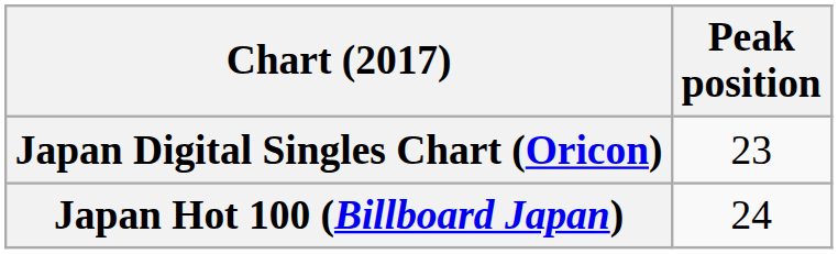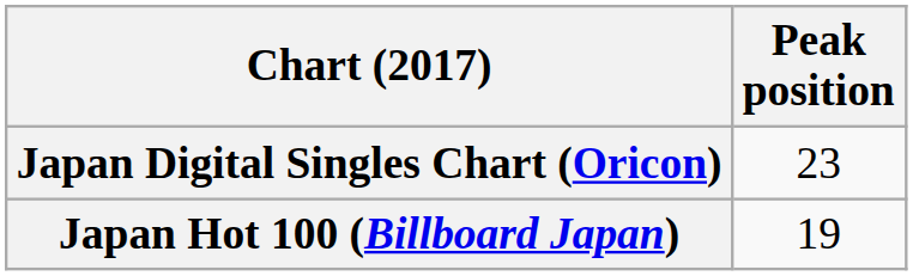 <table class="wikitable sortable plainrowheaders">
 <tr>
 <th>Chart (2017)</th>
 <th>Peak<br>position</th>
 </tr>
 <tr>
 <th scope="row">Japan Digital Singles Chart (<a href='#'>Oricon</a>)</th>
 <td align="center">23</td>
 </tr>
 <tr>
 <th scope="row">Japan Hot 100 (<em><a href='#'>Billboard Japan</a></em>)</th>
-<td align="center">24</td>
+<td align="center">19</td>
 </tr>
 </table>
